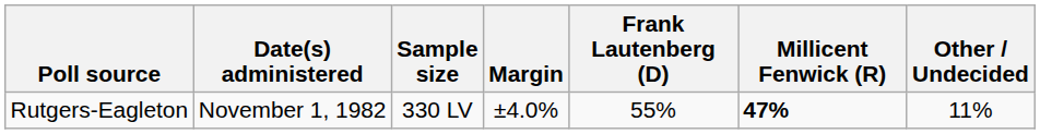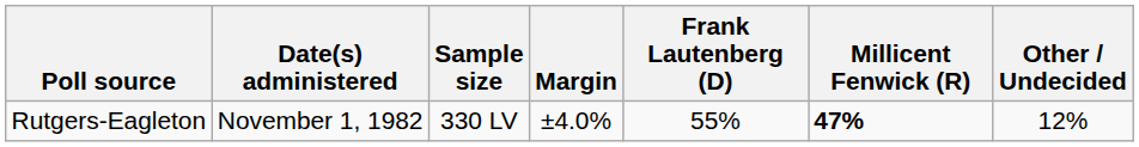 <table class="wikitable" style="font-size:90%">
 <tr valign=bottom>
 <th>Poll source</th>
 <th>Date(s)<br>administered</th>
 <th>Sample<br>size</th>
 <th>Margin<br></th>
 <th style="width:100px;">Frank<br>Lautenberg (D)</th>
 <th style="width:100px;">Millicent<br>Fenwick (R)</th>
 <th>Other /<br>Undecided</th>
 </tr>
 <tr>
 <td>Rutgers-Eagleton</td>
 <td align=center>November 1, 1982</td>
 <td align=center>330 LV</td>
 <td align=center>±4.0%</td>
 <td align=center>55%</td>
 <td><strong>47%</strong></td>
-<td align=center>11%</td>
+<td align=center>12%</td>
 </tr>
 </table>
